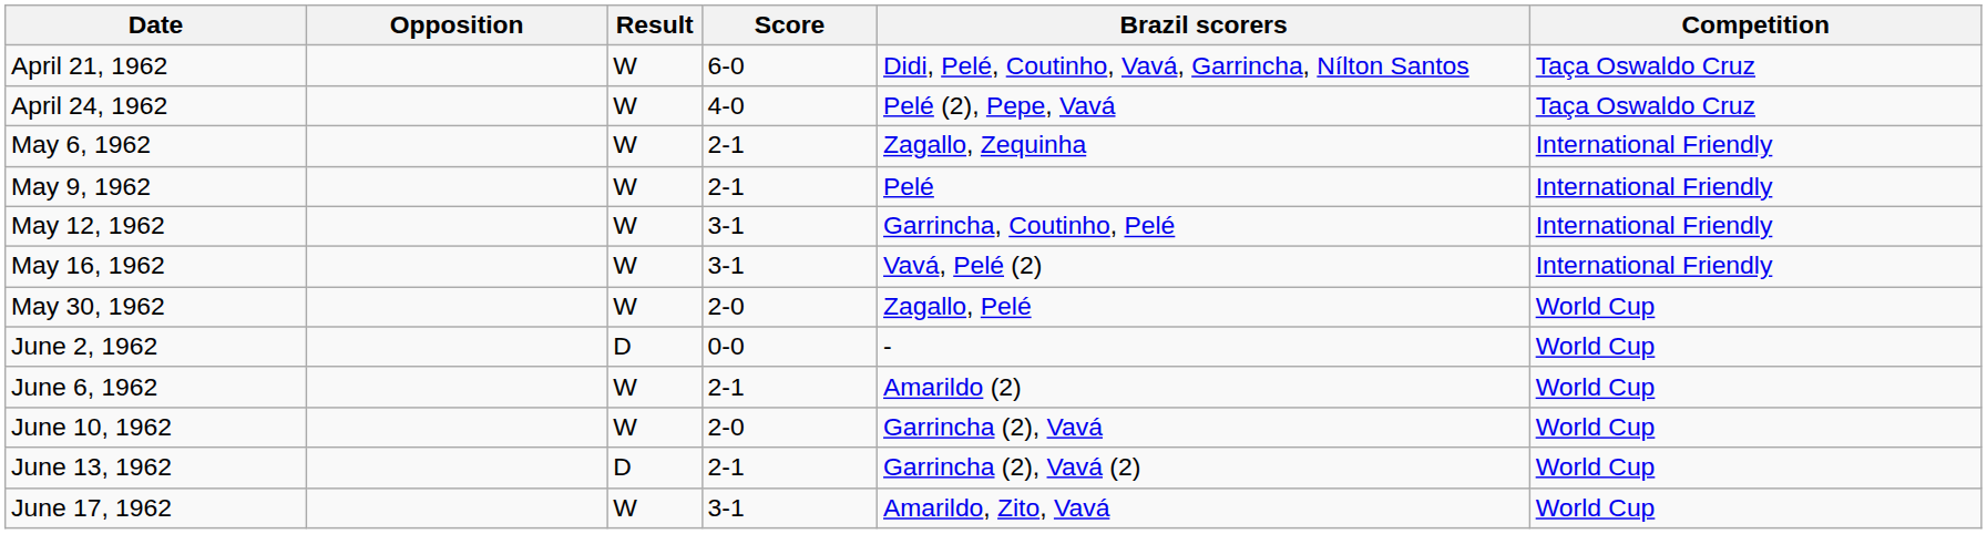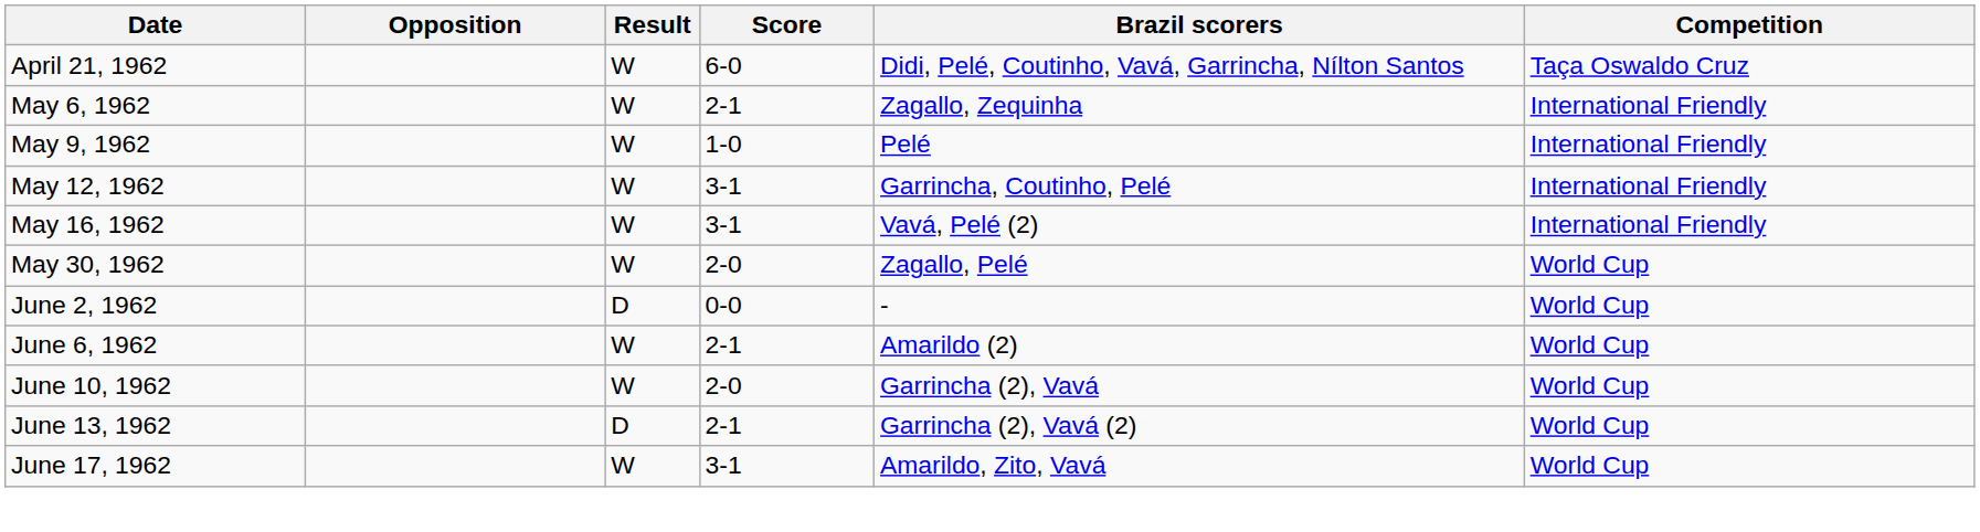 <table class="wikitable" style="text-align: left;">
 <tr>
 <th width=12%>Date</th>
 <th width=12%>Opposition</th>
 <th width=1%>Result</th>
 <th width=7%>Score</th>
 <th width=26%>Brazil scorers</th>
 <th width=18%>Competition</th>
 </tr>
 <tr>
 <td>April 21, 1962</td>
 <td></td>
 <td>W</td>
 <td>6-0</td>
 <td><a href='#'>Didi</a>, <a href='#'>Pelé</a>, <a href='#'>Coutinho</a>, <a href='#'>Vavá</a>, <a href='#'>Garrincha</a>, <a href='#'>Nílton Santos</a></td>
 <td><a href='#'>Taça Oswaldo Cruz</a></td>
 </tr>
 <tr>
-<td>April 24, 1962</td>
-<td></td>
-<td>W</td>
-<td>4-0</td>
-<td><a href='#'>Pelé</a> (2), <a href='#'>Pepe</a>, <a href='#'>Vavá</a></td>
-<td><a href='#'>Taça Oswaldo Cruz</a></td>
-</tr>
-<tr>
 <td>May 6, 1962</td>
 <td></td>
 <td>W</td>
 <td>2-1</td>
 <td><a href='#'>Zagallo</a>, <a href='#'>Zequinha</a></td>
 <td><a href='#'>International Friendly</a></td>
 </tr>
 <tr>
 <td>May 9, 1962</td>
 <td></td>
 <td>W</td>
-<td>2-1</td>
+<td>1-0</td>
 <td><a href='#'>Pelé</a></td>
 <td><a href='#'>International Friendly</a></td>
 </tr>
 <tr>
 <td>May 12, 1962</td>
 <td></td>
 <td>W</td>
 <td>3-1</td>
 <td><a href='#'>Garrincha</a>, <a href='#'>Coutinho</a>, <a href='#'>Pelé</a></td>
 <td><a href='#'>International Friendly</a></td>
 </tr>
 <tr>
 <td>May 16, 1962</td>
 <td></td>
 <td>W</td>
 <td>3-1</td>
 <td><a href='#'>Vavá</a>, <a href='#'>Pelé</a> (2)</td>
 <td><a href='#'>International Friendly</a></td>
 </tr>
 <tr>
 <td>May 30, 1962</td>
 <td></td>
 <td>W</td>
 <td>2-0</td>
 <td><a href='#'>Zagallo</a>, <a href='#'>Pelé</a></td>
 <td><a href='#'>World Cup</a></td>
 </tr>
 <tr>
 <td>June 2, 1962</td>
 <td></td>
 <td>D</td>
 <td>0-0</td>
 <td>-</td>
 <td><a href='#'>World Cup</a></td>
 </tr>
 <tr>
 <td>June 6, 1962</td>
 <td></td>
 <td>W</td>
 <td>2-1</td>
 <td><a href='#'>Amarildo</a> (2)</td>
 <td><a href='#'>World Cup</a></td>
 </tr>
 <tr>
 <td>June 10, 1962</td>
 <td></td>
 <td>W</td>
 <td>2-0</td>
 <td><a href='#'>Garrincha</a> (2), <a href='#'>Vavá</a></td>
 <td><a href='#'>World Cup</a></td>
 </tr>
 <tr>
 <td>June 13, 1962</td>
 <td></td>
 <td>D</td>
 <td>2-1</td>
 <td><a href='#'>Garrincha</a> (2), <a href='#'>Vavá</a> (2)</td>
 <td><a href='#'>World Cup</a></td>
 </tr>
 <tr>
 <td>June 17, 1962</td>
 <td></td>
 <td>W</td>
 <td>3-1</td>
 <td><a href='#'>Amarildo</a>, <a href='#'>Zito</a>, <a href='#'>Vavá</a></td>
 <td><a href='#'>World Cup</a></td>
 </tr>
 </table>
